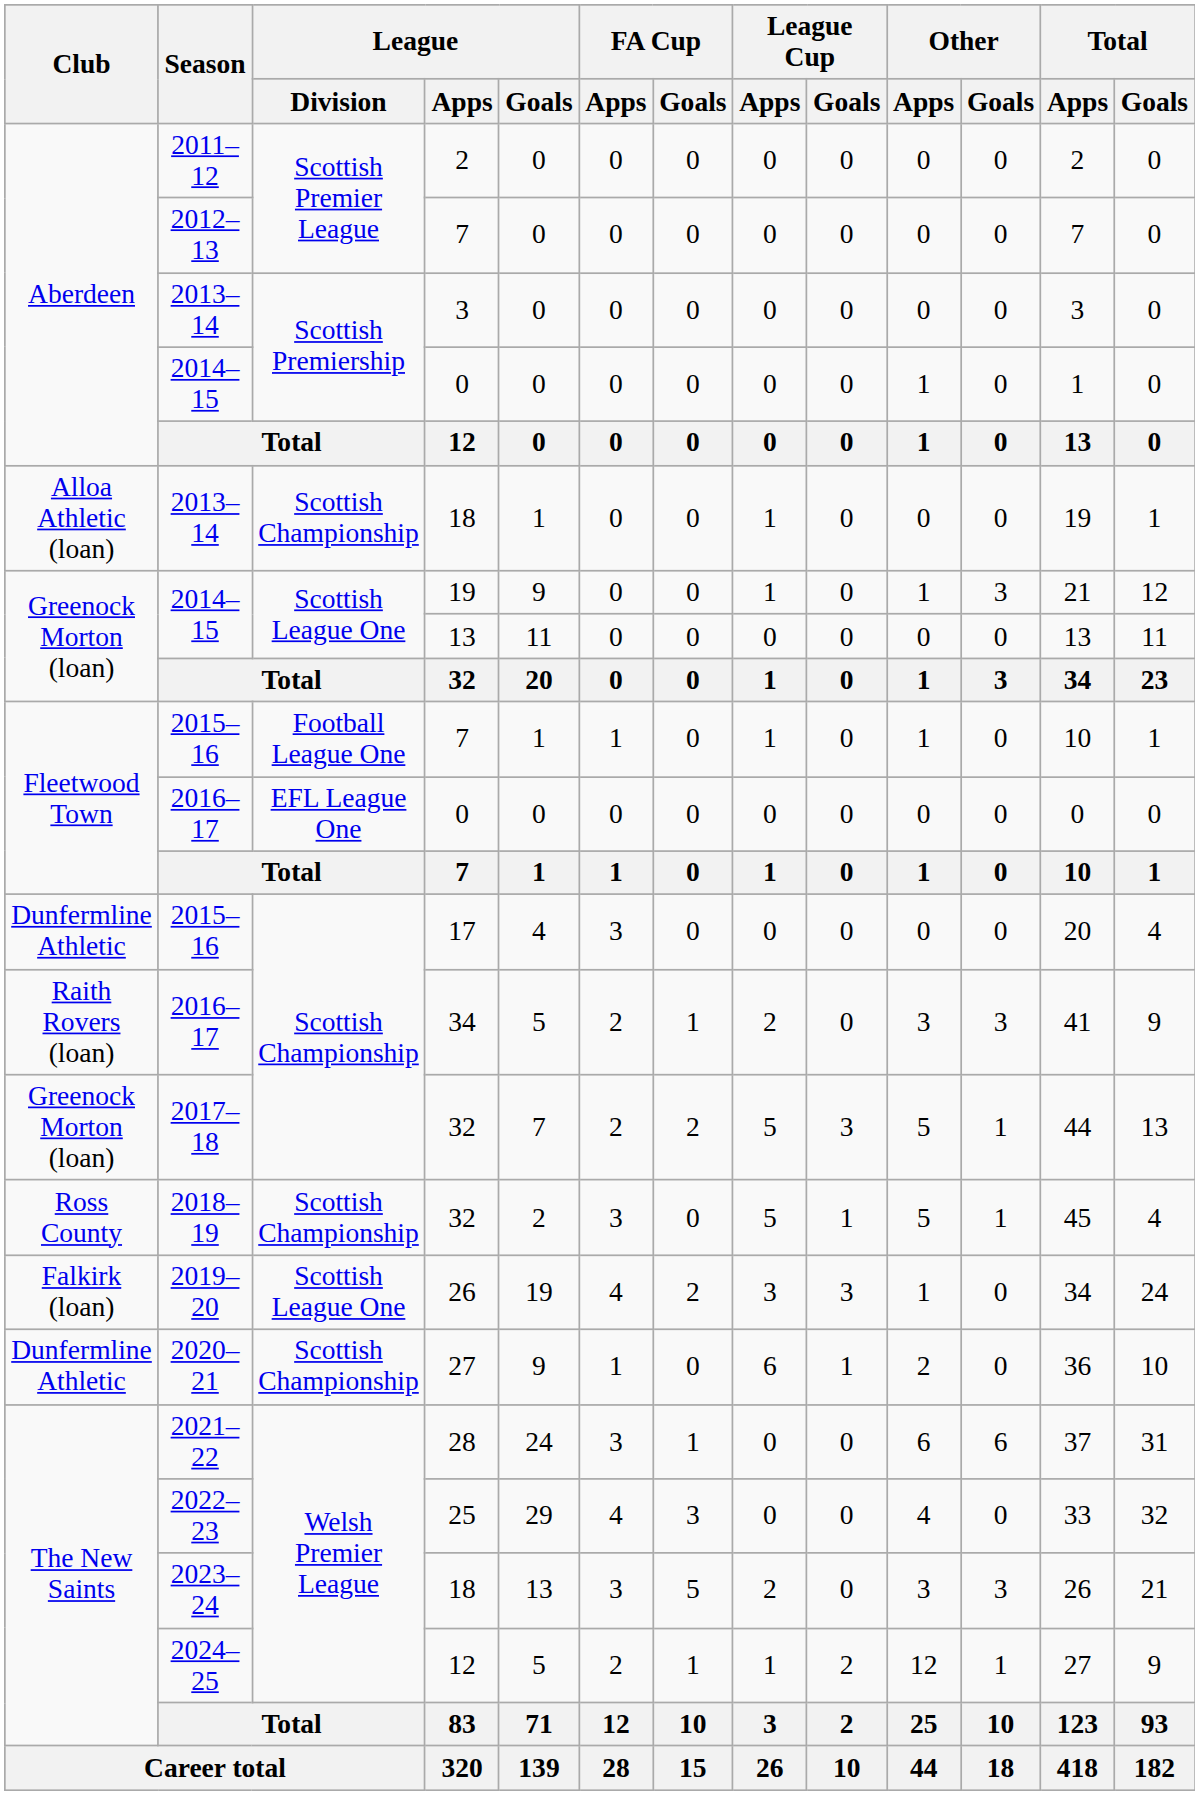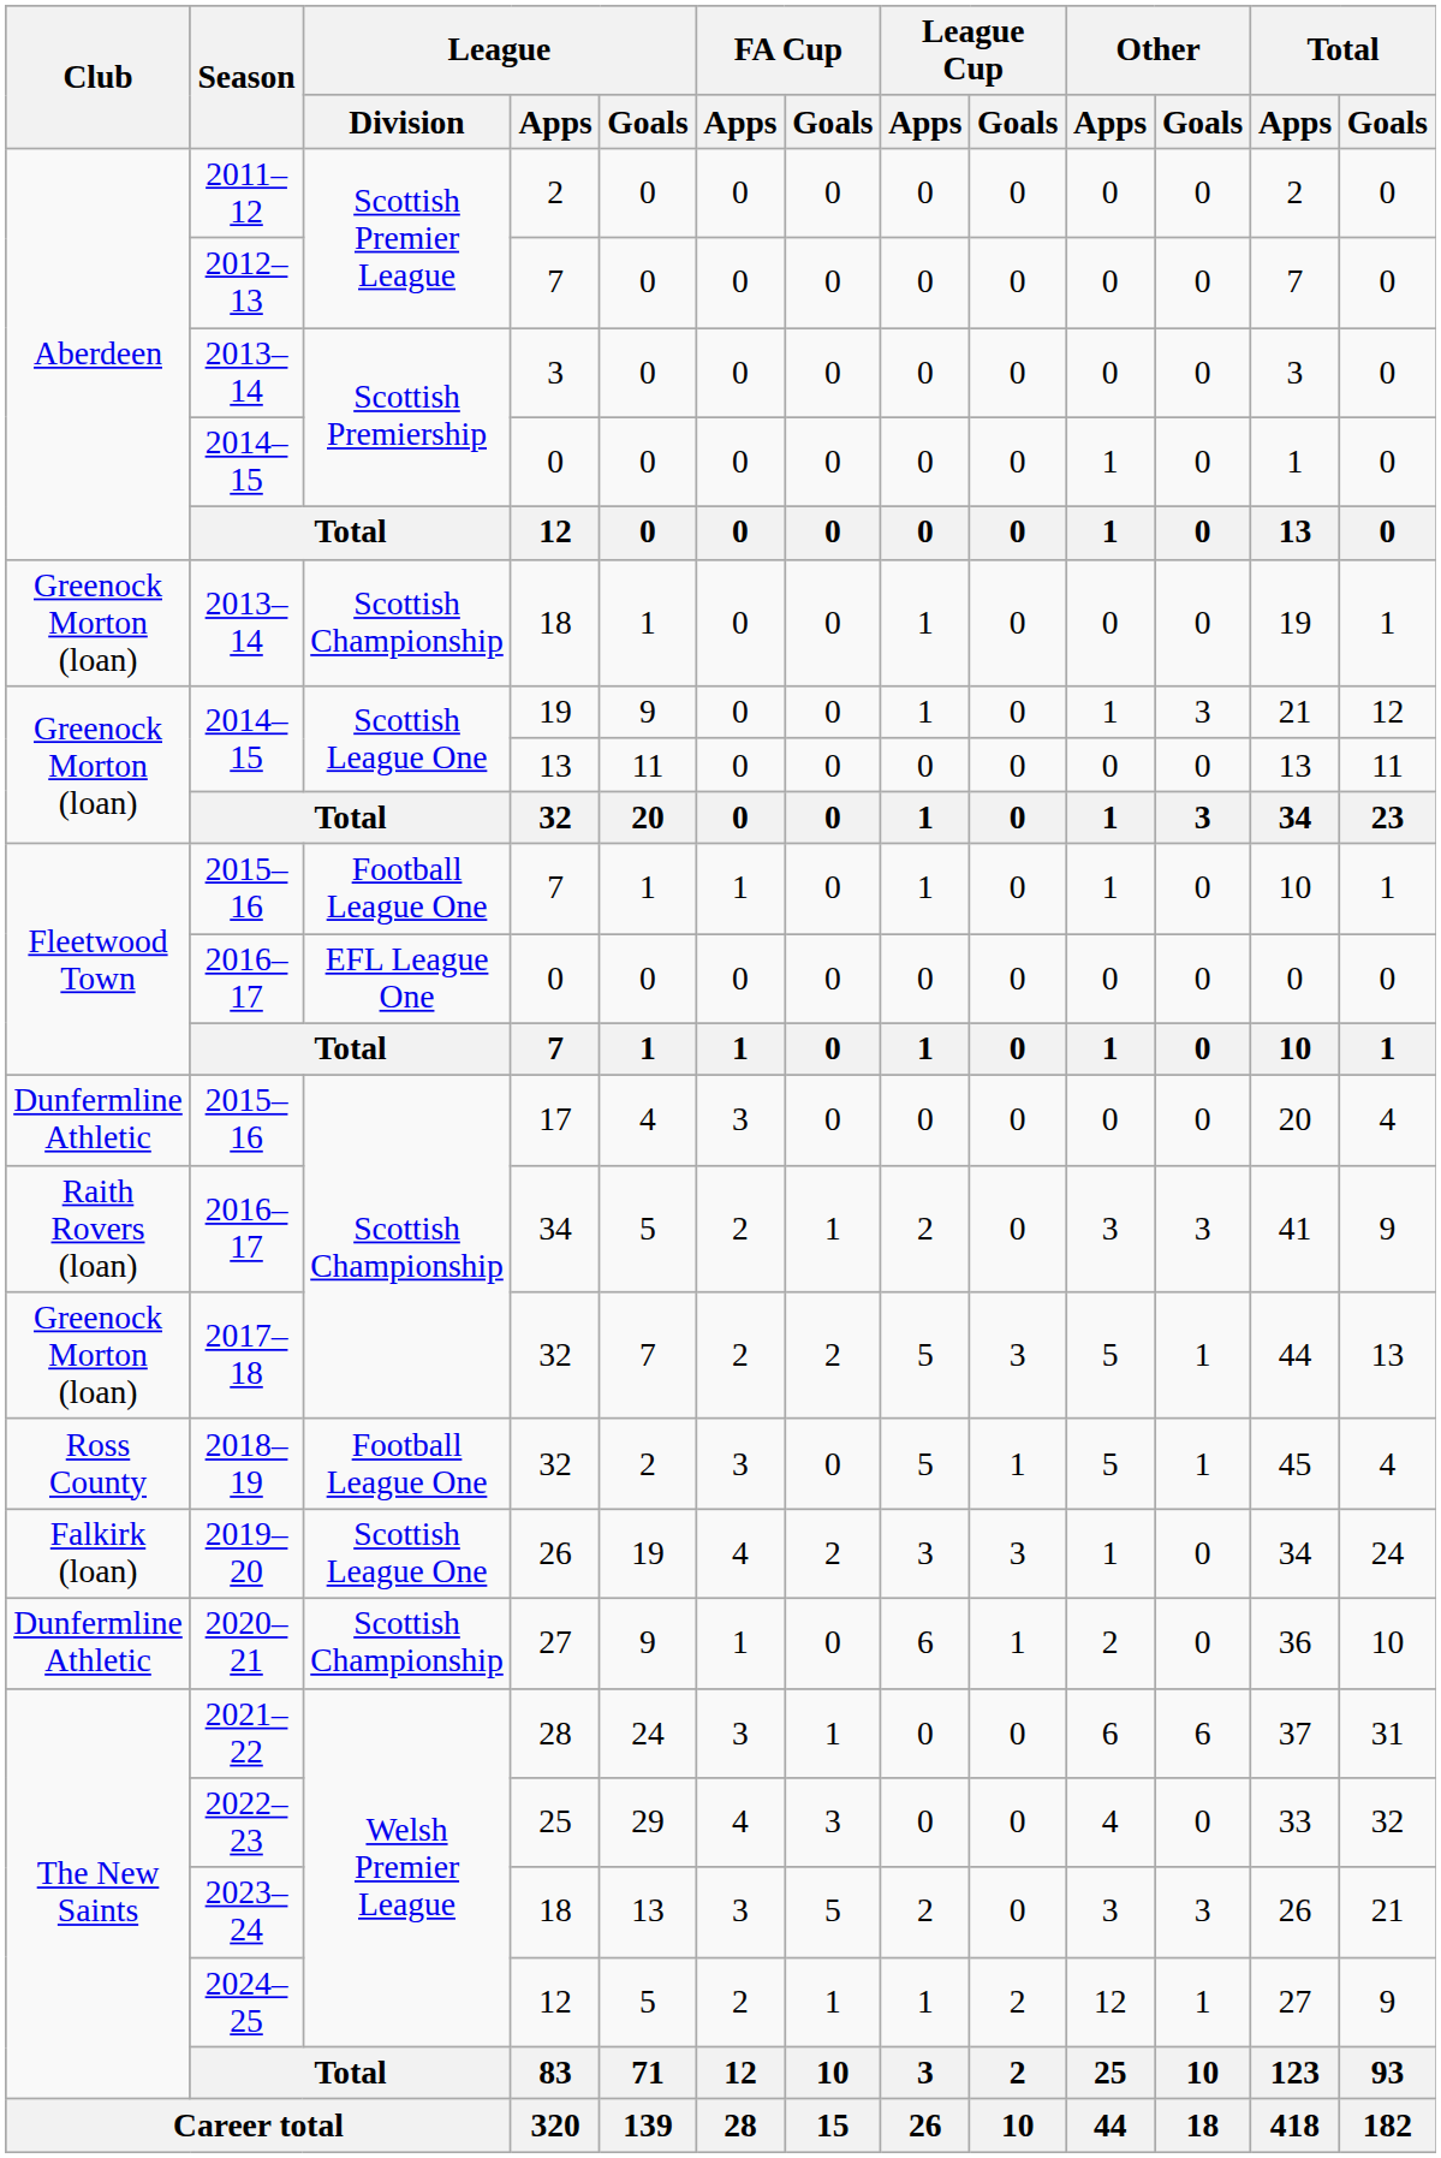 <table class="wikitable" style="text-align: center">
 <tr>
 <th rowspan="2">Club</th>
 <th rowspan="2">Season</th>
 <th colspan="3">League</th>
 <th colspan="2">FA Cup</th>
 <th colspan="2">League Cup</th>
 <th colspan="2">Other</th>
 <th colspan="2">Total</th>
 </tr>
 <tr>
 <th>Division</th>
 <th>Apps</th>
 <th>Goals</th>
 <th>Apps</th>
 <th>Goals</th>
 <th>Apps</th>
 <th>Goals</th>
 <th>Apps</th>
 <th>Goals</th>
 <th>Apps</th>
 <th>Goals</th>
 </tr>
 <tr>
 <td rowspan="5"><a href='#'>Aberdeen</a></td>
 <td><a href='#'>2011–12</a></td>
 <td rowspan="2"><a href='#'>Scottish Premier League</a></td>
 <td>2</td>
 <td>0</td>
 <td>0</td>
 <td>0</td>
 <td>0</td>
 <td>0</td>
 <td>0</td>
 <td>0</td>
 <td>2</td>
 <td>0</td>
 </tr>
 <tr>
 <td><a href='#'>2012–13</a></td>
 <td>7</td>
 <td>0</td>
 <td>0</td>
 <td>0</td>
 <td>0</td>
 <td>0</td>
 <td>0</td>
 <td>0</td>
 <td>7</td>
 <td>0</td>
 </tr>
 <tr>
 <td><a href='#'>2013–14</a></td>
 <td rowspan="2"><a href='#'>Scottish Premiership</a></td>
 <td>3</td>
 <td>0</td>
 <td>0</td>
 <td>0</td>
 <td>0</td>
 <td>0</td>
 <td>0</td>
 <td>0</td>
 <td>3</td>
 <td>0</td>
 </tr>
 <tr>
 <td><a href='#'>2014–15</a></td>
 <td>0</td>
 <td>0</td>
 <td>0</td>
 <td>0</td>
 <td>0</td>
 <td>0</td>
 <td>1</td>
 <td>0</td>
 <td>1</td>
 <td>0</td>
 </tr>
 <tr>
 <th colspan="2">Total</th>
 <th>12</th>
 <th>0</th>
 <th>0</th>
 <th>0</th>
 <th>0</th>
 <th>0</th>
 <th>1</th>
 <th>0</th>
 <th>13</th>
 <th>0</th>
 </tr>
 <tr>
-<td><a href='#'>Alloa Athletic</a> (loan)</td>
+<td><a href='#'>Greenock Morton</a> (loan)</td>
 <td><a href='#'>2013–14</a></td>
 <td><a href='#'>Scottish Championship</a></td>
 <td>18</td>
 <td>1</td>
 <td>0</td>
 <td>0</td>
 <td>1</td>
 <td>0</td>
 <td>0</td>
 <td>0</td>
 <td>19</td>
 <td>1</td>
 </tr>
 <tr>
 <td rowspan="3"><a href='#'>Greenock Morton</a> (loan)</td>
 <td rowspan="2"><a href='#'>2014–15</a></td>
 <td rowspan="2"><a href='#'>Scottish League One</a></td>
 <td>19</td>
 <td>9</td>
 <td>0</td>
 <td>0</td>
 <td>1</td>
 <td>0</td>
 <td>1</td>
 <td>3</td>
 <td>21</td>
 <td>12</td>
 </tr>
 <tr>
 <td>13</td>
 <td>11</td>
 <td>0</td>
 <td>0</td>
 <td>0</td>
 <td>0</td>
 <td>0</td>
 <td>0</td>
 <td>13</td>
 <td>11</td>
 </tr>
 <tr>
 <th colspan="2">Total</th>
 <th>32</th>
 <th>20</th>
 <th>0</th>
 <th>0</th>
 <th>1</th>
 <th>0</th>
 <th>1</th>
 <th>3</th>
 <th>34</th>
 <th>23</th>
 </tr>
 <tr>
 <td rowspan="3"><a href='#'>Fleetwood Town</a></td>
 <td><a href='#'>2015–16</a></td>
 <td><a href='#'>Football League One</a></td>
 <td>7</td>
 <td>1</td>
 <td>1</td>
 <td>0</td>
 <td>1</td>
 <td>0</td>
 <td>1</td>
 <td>0</td>
 <td>10</td>
 <td>1</td>
 </tr>
 <tr>
 <td><a href='#'>2016–17</a></td>
 <td><a href='#'>EFL League One</a></td>
 <td>0</td>
 <td>0</td>
 <td>0</td>
 <td>0</td>
 <td>0</td>
 <td>0</td>
 <td>0</td>
 <td>0</td>
 <td>0</td>
 <td>0</td>
 </tr>
 <tr>
 <th colspan="2">Total</th>
 <th>7</th>
 <th>1</th>
 <th>1</th>
 <th>0</th>
 <th>1</th>
 <th>0</th>
 <th>1</th>
 <th>0</th>
 <th>10</th>
 <th>1</th>
 </tr>
 <tr>
 <td><a href='#'>Dunfermline Athletic</a></td>
 <td><a href='#'>2015–16</a></td>
 <td rowspan="3"><a href='#'>Scottish Championship</a></td>
 <td>17</td>
 <td>4</td>
 <td>3</td>
 <td>0</td>
 <td>0</td>
 <td>0</td>
 <td>0</td>
 <td>0</td>
 <td>20</td>
 <td>4</td>
 </tr>
 <tr>
 <td><a href='#'>Raith Rovers</a> (loan)</td>
 <td><a href='#'>2016–17</a></td>
 <td>34</td>
 <td>5</td>
 <td>2</td>
 <td>1</td>
 <td>2</td>
 <td>0</td>
 <td>3</td>
 <td>3</td>
 <td>41</td>
 <td>9</td>
 </tr>
 <tr>
 <td><a href='#'>Greenock Morton</a> (loan)</td>
 <td><a href='#'>2017–18</a></td>
 <td>32</td>
 <td>7</td>
 <td>2</td>
 <td>2</td>
 <td>5</td>
 <td>3</td>
 <td>5</td>
 <td>1</td>
 <td>44</td>
 <td>13</td>
 </tr>
 <tr>
 <td><a href='#'>Ross County</a></td>
 <td><a href='#'>2018–19</a></td>
-<td><a href='#'>Scottish Championship</a></td>
+<td><a href='#'>Football League One</a></td>
 <td>32</td>
 <td>2</td>
 <td>3</td>
 <td>0</td>
 <td>5</td>
 <td>1</td>
 <td>5</td>
 <td>1</td>
 <td>45</td>
 <td>4</td>
 </tr>
 <tr>
 <td><a href='#'>Falkirk</a> (loan)</td>
 <td><a href='#'>2019–20</a></td>
 <td><a href='#'>Scottish League One</a></td>
 <td>26</td>
 <td>19</td>
 <td>4</td>
 <td>2</td>
 <td>3</td>
 <td>3</td>
 <td>1</td>
 <td>0</td>
 <td>34</td>
 <td>24</td>
 </tr>
 <tr>
 <td><a href='#'>Dunfermline Athletic</a></td>
 <td><a href='#'>2020–21</a></td>
 <td><a href='#'>Scottish Championship</a></td>
 <td>27</td>
 <td>9</td>
 <td>1</td>
 <td>0</td>
 <td>6</td>
 <td>1</td>
 <td>2</td>
 <td>0</td>
 <td>36</td>
 <td>10</td>
 </tr>
 <tr>
 <td rowspan="5"><a href='#'>The New Saints</a></td>
 <td><a href='#'>2021–22</a></td>
 <td rowspan="4"><a href='#'>Welsh Premier League</a></td>
 <td>28</td>
 <td>24</td>
 <td>3</td>
 <td>1</td>
 <td>0</td>
 <td>0</td>
 <td>6</td>
 <td>6</td>
 <td>37</td>
 <td>31</td>
 </tr>
 <tr>
 <td><a href='#'>2022–23</a></td>
 <td>25</td>
 <td>29</td>
 <td>4</td>
 <td>3</td>
 <td>0</td>
 <td>0</td>
 <td>4</td>
 <td>0</td>
 <td>33</td>
 <td>32</td>
 </tr>
 <tr>
 <td><a href='#'>2023–24</a></td>
 <td>18</td>
 <td>13</td>
 <td>3</td>
 <td>5</td>
 <td>2</td>
 <td>0</td>
 <td>3</td>
 <td>3</td>
 <td>26</td>
 <td>21</td>
 </tr>
 <tr>
 <td><a href='#'>2024–25</a></td>
 <td>12</td>
 <td>5</td>
 <td>2</td>
 <td>1</td>
 <td>1</td>
 <td>2</td>
 <td>12</td>
 <td>1</td>
 <td>27</td>
 <td>9</td>
 </tr>
 <tr>
 <th colspan="2">Total</th>
 <th>83</th>
 <th>71</th>
 <th>12</th>
 <th>10</th>
 <th>3</th>
 <th>2</th>
 <th>25</th>
 <th>10</th>
 <th>123</th>
 <th>93</th>
 </tr>
 <tr>
 <th colspan="3">Career total</th>
 <th>320</th>
 <th>139</th>
 <th>28</th>
 <th>15</th>
 <th>26</th>
 <th>10</th>
 <th>44</th>
 <th>18</th>
 <th>418</th>
 <th>182</th>
 </tr>
 </table>
